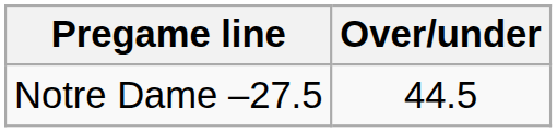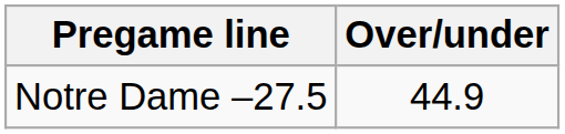 <table class="wikitable">
 <tr align="center">
 <th style=>Pregame line</th>
 <th style=>Over/under</th>
 </tr>
 <tr align="center">
 <td>Notre Dame –27.5</td>
-<td>44.5</td>
+<td>44.9</td>
 </tr>
 </table>
